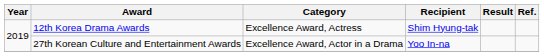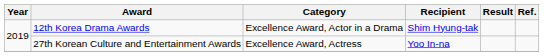 <table class="wikitable">
 <tr>
 <th>Year</th>
 <th>Award</th>
 <th>Category</th>
 <th>Recipient</th>
 <th>Result</th>
 <th>Ref.</th>
 </tr>
 <tr>
 <td rowspan="2">2019</td>
 <td><a href='#'>12th Korea Drama Awards</a></td>
-<td>Excellence Award, Actress</td>
+<td>Excellence Award, Actor in a Drama</td>
 <td><a href='#'>Shim Hyung-tak</a></td>
 <td></td>
 <td></td>
 </tr>
 <tr>
 <td>27th Korean Culture and Entertainment Awards</td>
-<td>Excellence Award, Actor in a Drama</td>
+<td>Excellence Award, Actress</td>
 <td><a href='#'>Yoo In-na</a></td>
 <td></td>
 <td></td>
 </tr>
 <tr>
 </tr>
 </table>
